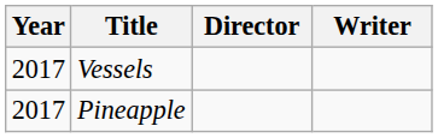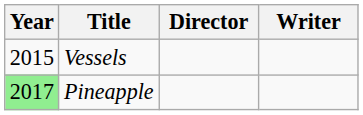 <table class="wikitable">
 <tr>
 <th>Year</th>
 <th>Title</th>
 <th width="65">Director</th>
 <th width="65">Writer</th>
 </tr>
 <tr>
-<td>2017</td>
+<td>2015</td>
 <td><em>Vessels</em></td>
 <td></td>
 <td></td>
 </tr>
 <tr>
-<td>2017</td>
+<td style="background: lightgreen;">2017</td>
 <td><em>Pineapple</em></td>
 <td></td>
 <td></td>
 </tr>
 </table>
